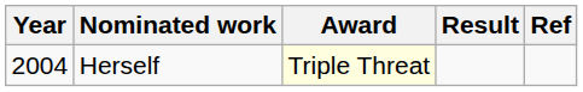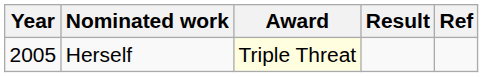 <table class="wikitable">
 <tr>
 <th>Year</th>
 <th>Nominated work</th>
 <th>Award</th>
 <th>Result</th>
 <th>Ref</th>
 </tr>
 <tr>
-<td>2004</td>
+<td>2005</td>
 <td>Herself</td>
 <td style="background: lightyellow;">Triple Threat</td>
 <td></td>
 <td></td>
 </tr>
 </table>
